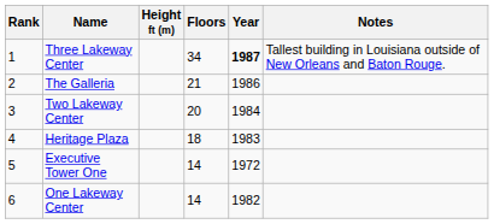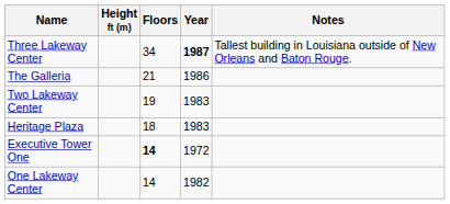 <table class="wikitable sortable">
 <tr>
-<th class="unsortable">Rank</th>
 <th>Name</th>
 <th>Height<br><small>ft (m)</small></th>
 <th>Floors</th>
 <th>Year</th>
 <th class="unsortable">Notes</th>
 </tr>
 <tr>
-<td>1</td>
 <td><a href='#'>Three Lakeway Center</a></td>
 <td></td>
 <td>34</td>
 <td><strong>1987</strong></td>
 <td>Tallest building in Louisiana outside of <a href='#'>New Orleans</a> and <a href='#'>Baton Rouge</a>.</td>
 </tr>
 <tr>
-<td>2</td>
 <td><a href='#'>The Galleria</a></td>
 <td></td>
 <td>21</td>
 <td>1986</td>
 <td></td>
 </tr>
 <tr>
-<td>3</td>
 <td><a href='#'>Two Lakeway Center</a></td>
 <td></td>
-<td>20</td>
-<td>1984</td>
+<td>19</td>
+<td>1983</td>
 <td></td>
 </tr>
 <tr>
-<td>4</td>
 <td><a href='#'>Heritage Plaza</a></td>
 <td></td>
 <td>18</td>
 <td>1983</td>
 <td></td>
 </tr>
 <tr>
-<td>5</td>
 <td><a href='#'>Executive Tower One</a></td>
 <td></td>
-<td>14</td>
+<td><strong>14</strong></td>
 <td>1972</td>
 <td></td>
 </tr>
 <tr>
-<td>6</td>
 <td><a href='#'>One Lakeway Center</a></td>
 <td></td>
 <td>14</td>
 <td>1982</td>
 <td></td>
 </tr>
 </table>
